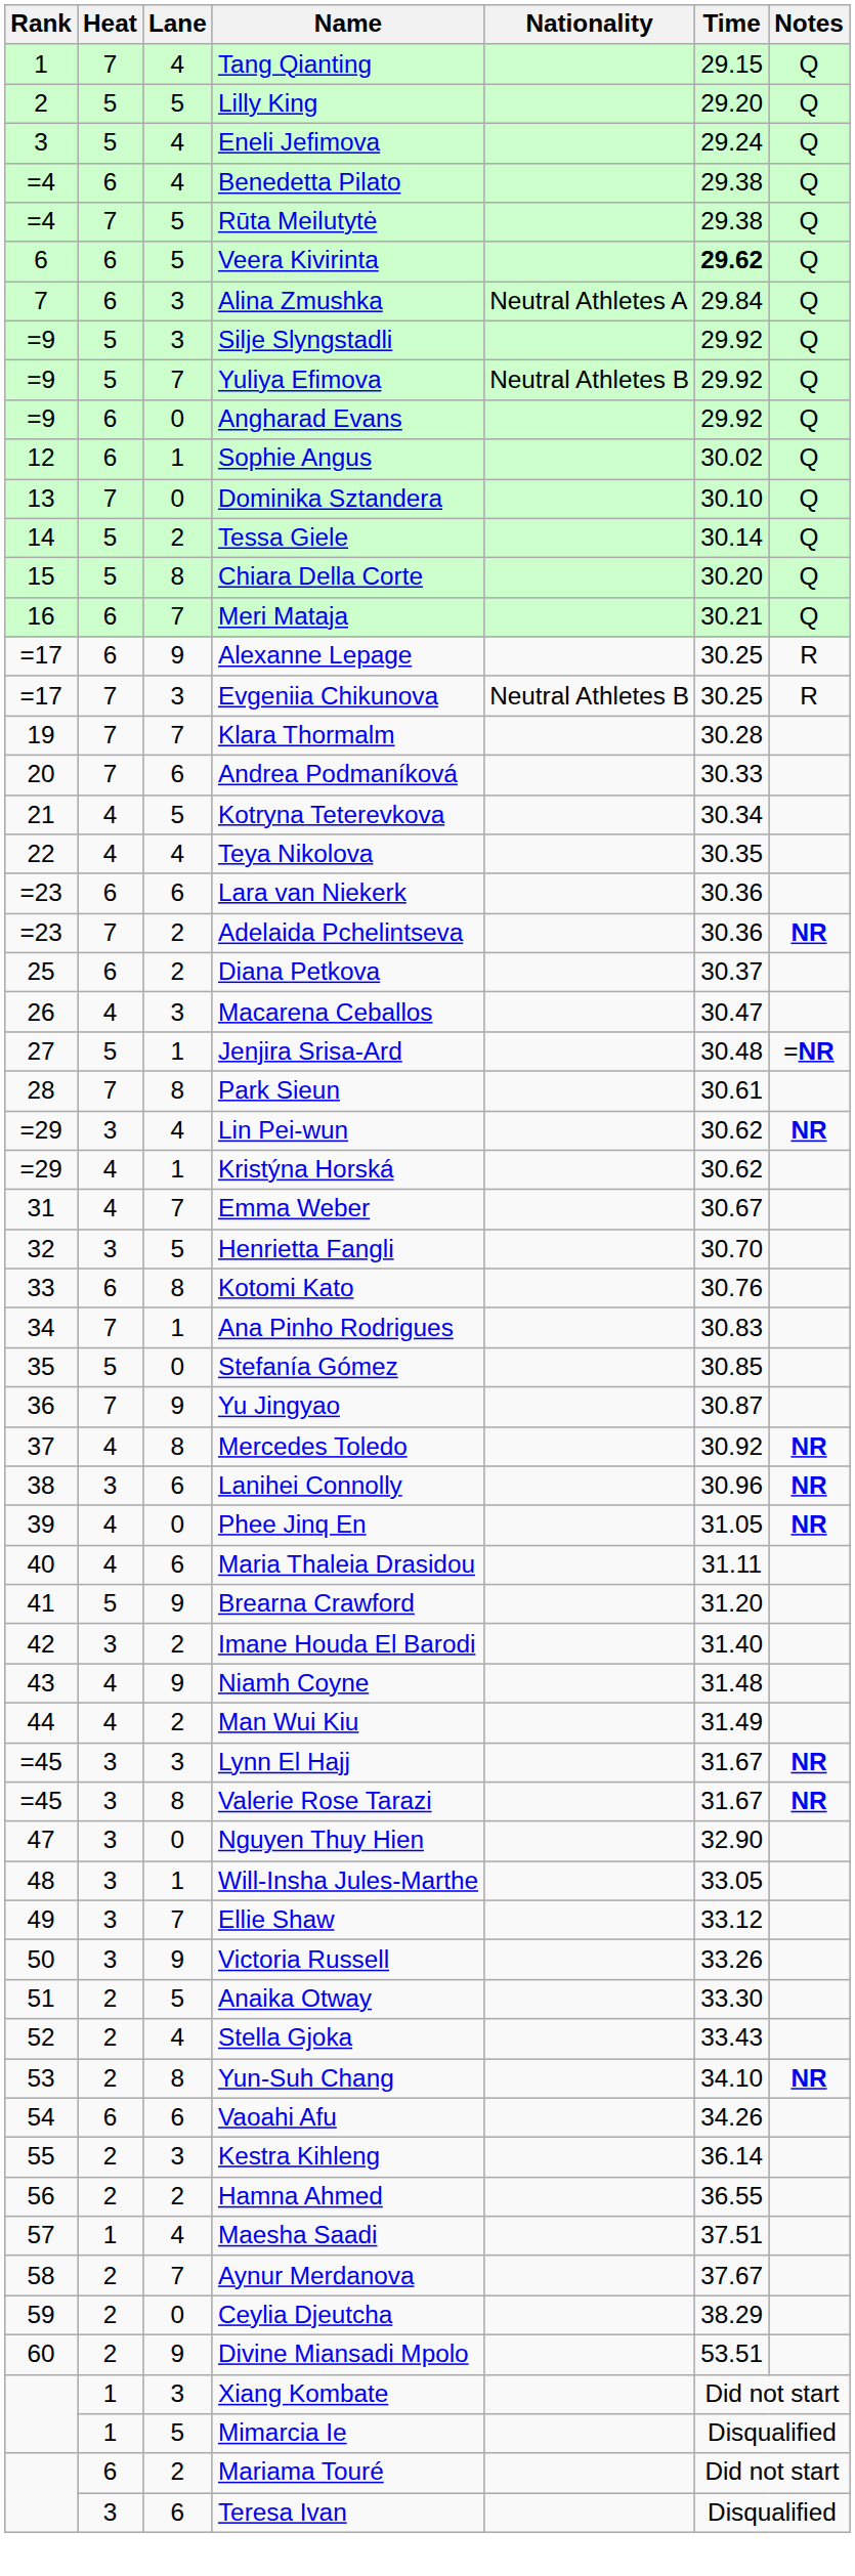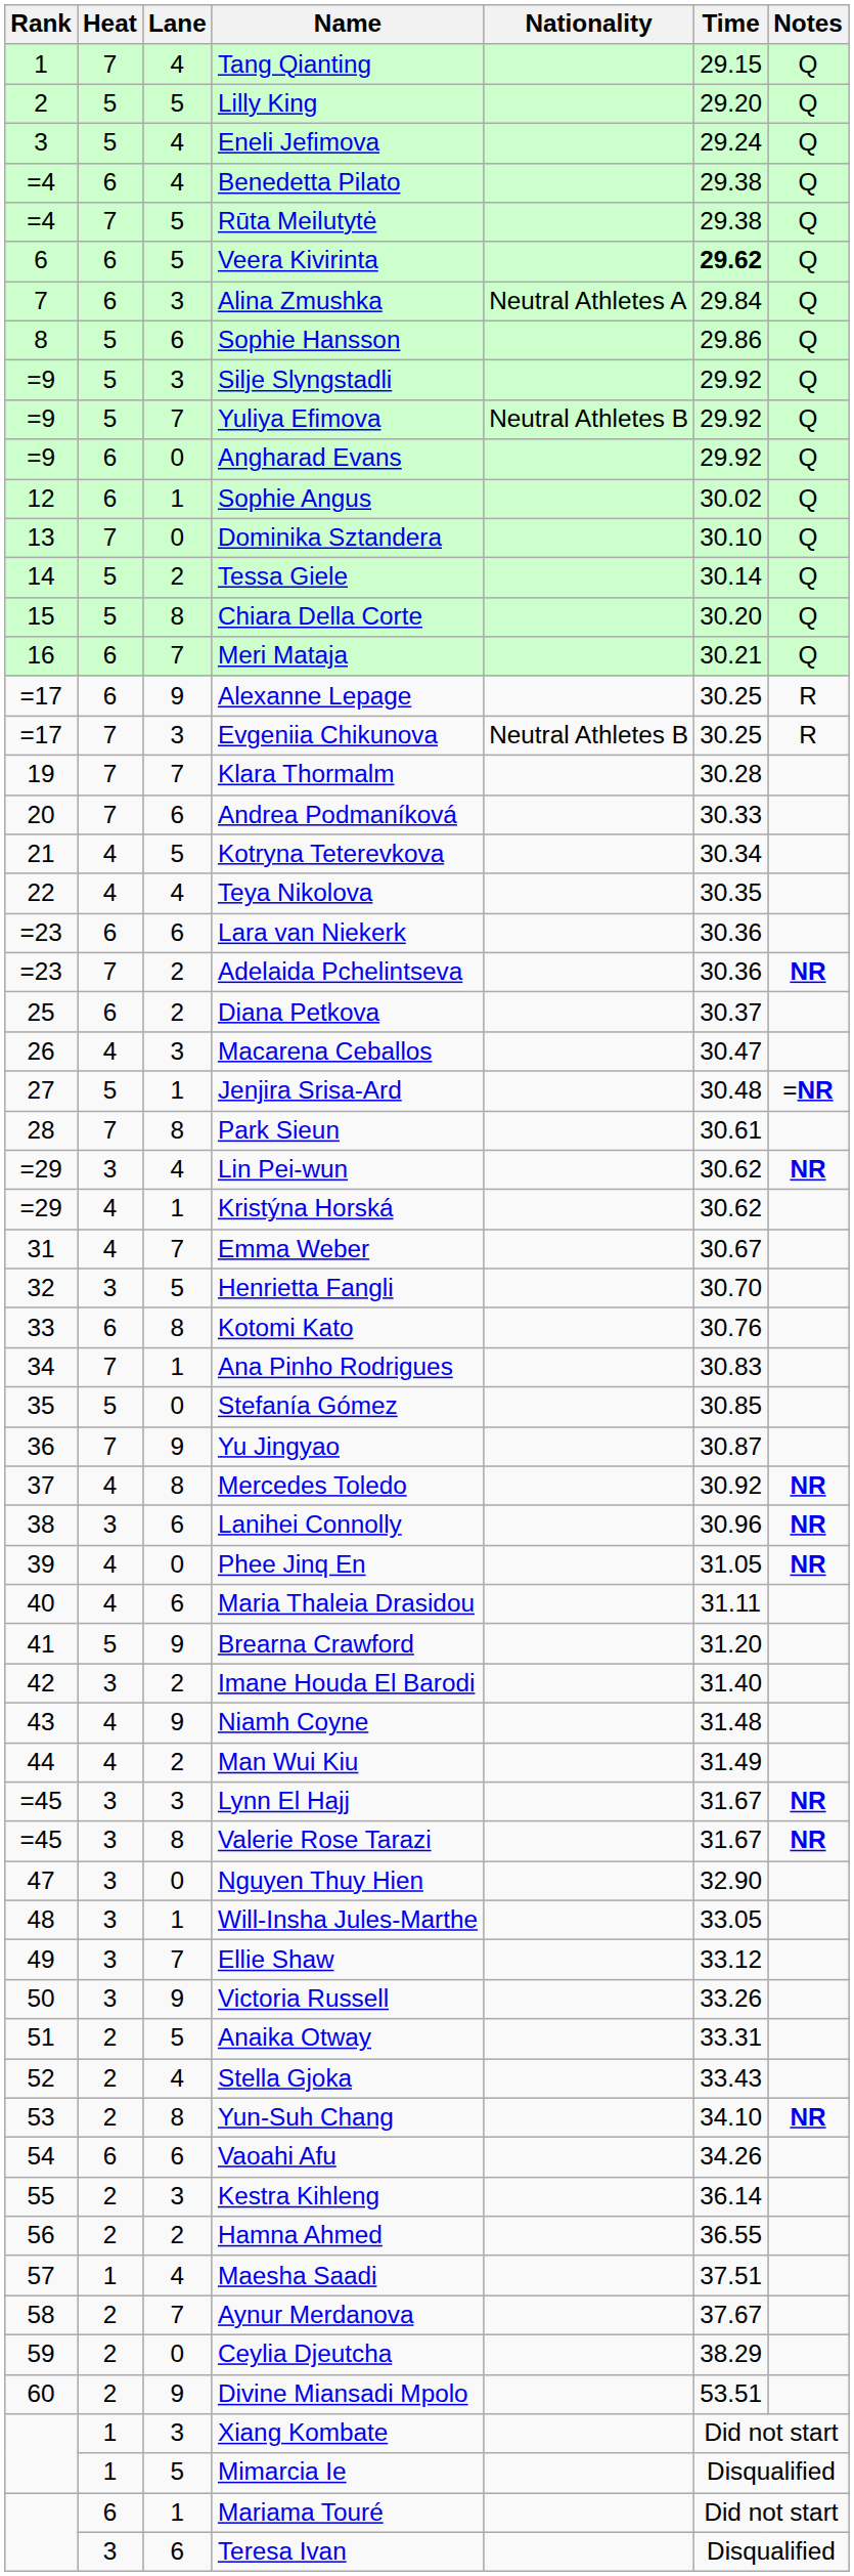 <table class="wikitable sortable" style="text-align:center">
 <tr>
 <th>Rank</th>
 <th>Heat</th>
 <th>Lane</th>
 <th>Name</th>
 <th>Nationality</th>
 <th>Time</th>
 <th>Notes</th>
 </tr>
 <tr bgcolor=ccffcc>
 <td>1</td>
 <td>7</td>
 <td>4</td>
 <td align="left"><a href='#'>Tang Qianting</a></td>
 <td align="left"></td>
 <td>29.15</td>
 <td>Q</td>
 </tr>
 <tr bgcolor=ccffcc>
 <td>2</td>
 <td>5</td>
 <td>5</td>
 <td align="left"><a href='#'>Lilly King</a></td>
 <td align="left"></td>
 <td>29.20</td>
 <td>Q</td>
 </tr>
 <tr bgcolor=ccffcc>
 <td>3</td>
 <td>5</td>
 <td>4</td>
 <td align="left"><a href='#'>Eneli Jefimova</a></td>
 <td align="left"></td>
 <td>29.24</td>
 <td>Q</td>
 </tr>
 <tr bgcolor=ccffcc>
 <td>=4</td>
 <td>6</td>
 <td>4</td>
 <td align="left"><a href='#'>Benedetta Pilato</a></td>
 <td align="left"></td>
 <td>29.38</td>
 <td>Q</td>
 </tr>
 <tr bgcolor=ccffcc>
 <td>=4</td>
 <td>7</td>
 <td>5</td>
 <td align="left"><a href='#'>Rūta Meilutytė</a></td>
 <td align="left"></td>
 <td>29.38</td>
 <td>Q</td>
 </tr>
 <tr bgcolor=ccffcc>
 <td>6</td>
 <td>6</td>
 <td>5</td>
 <td align="left"><a href='#'>Veera Kivirinta</a></td>
 <td align="left"></td>
 <td><strong>29.62</strong></td>
 <td>Q</td>
 </tr>
 <tr bgcolor=ccffcc>
 <td>7</td>
 <td>6</td>
 <td>3</td>
 <td align="left"><a href='#'>Alina Zmushka</a></td>
 <td align="left"> Neutral Athletes A</td>
 <td>29.84</td>
+<td>Q</td>
+</tr>
+<tr bgcolor=ccffcc>
+<td>8</td>
+<td>5</td>
+<td>6</td>
+<td align="left"><a href='#'>Sophie Hansson</a></td>
+<td align="left"></td>
+<td>29.86</td>
 <td>Q</td>
 </tr>
 <tr bgcolor=ccffcc>
 <td>=9</td>
 <td>5</td>
 <td>3</td>
 <td align="left"><a href='#'>Silje Slyngstadli</a></td>
 <td align="left"></td>
 <td>29.92</td>
 <td>Q</td>
 </tr>
 <tr bgcolor=ccffcc>
 <td>=9</td>
 <td>5</td>
 <td>7</td>
 <td align="left"><a href='#'>Yuliya Efimova</a></td>
 <td align="left"> Neutral Athletes B</td>
 <td>29.92</td>
 <td>Q</td>
 </tr>
 <tr bgcolor=ccffcc>
 <td>=9</td>
 <td>6</td>
 <td>0</td>
 <td align="left"><a href='#'>Angharad Evans</a></td>
 <td align="left"></td>
 <td>29.92</td>
 <td>Q</td>
 </tr>
 <tr bgcolor=ccffcc>
 <td>12</td>
 <td>6</td>
 <td>1</td>
 <td align="left"><a href='#'>Sophie Angus</a></td>
 <td align="left"></td>
 <td>30.02</td>
 <td>Q</td>
 </tr>
 <tr bgcolor=ccffcc>
 <td>13</td>
 <td>7</td>
 <td>0</td>
 <td align="left"><a href='#'>Dominika Sztandera</a></td>
 <td align="left"></td>
 <td>30.10</td>
 <td>Q</td>
 </tr>
 <tr bgcolor=ccffcc>
 <td>14</td>
 <td>5</td>
 <td>2</td>
 <td align="left"><a href='#'>Tessa Giele</a></td>
 <td align="left"></td>
 <td>30.14</td>
 <td>Q</td>
 </tr>
 <tr bgcolor=ccffcc>
 <td>15</td>
 <td>5</td>
 <td>8</td>
 <td align="left"><a href='#'>Chiara Della Corte</a></td>
 <td align="left"></td>
 <td>30.20</td>
 <td>Q</td>
 </tr>
 <tr bgcolor=ccffcc>
 <td>16</td>
 <td>6</td>
 <td>7</td>
 <td align="left"><a href='#'>Meri Mataja</a></td>
 <td align="left"></td>
 <td>30.21</td>
 <td>Q</td>
 </tr>
 <tr>
 <td>=17</td>
 <td>6</td>
 <td>9</td>
 <td align="left"><a href='#'>Alexanne Lepage</a></td>
 <td align="left"></td>
 <td>30.25</td>
 <td>R</td>
 </tr>
 <tr>
 <td>=17</td>
 <td>7</td>
 <td>3</td>
 <td align="left"><a href='#'>Evgeniia Chikunova</a></td>
 <td align="left"> Neutral Athletes B</td>
 <td>30.25</td>
 <td>R</td>
 </tr>
 <tr>
 <td>19</td>
 <td>7</td>
 <td>7</td>
 <td align="left"><a href='#'>Klara Thormalm</a></td>
 <td align="left"></td>
 <td>30.28</td>
 <td></td>
 </tr>
 <tr>
 <td>20</td>
 <td>7</td>
 <td>6</td>
 <td align="left"><a href='#'>Andrea Podmaníková</a></td>
 <td align="left"></td>
 <td>30.33</td>
 <td></td>
 </tr>
 <tr>
 <td>21</td>
 <td>4</td>
 <td>5</td>
 <td align="left"><a href='#'>Kotryna Teterevkova</a></td>
 <td align="left"></td>
 <td>30.34</td>
 <td></td>
 </tr>
 <tr>
 <td>22</td>
 <td>4</td>
 <td>4</td>
 <td align="left"><a href='#'>Teya Nikolova</a></td>
 <td align="left"></td>
 <td>30.35</td>
 <td></td>
 </tr>
 <tr>
 <td>=23</td>
 <td>6</td>
 <td>6</td>
 <td align="left"><a href='#'>Lara van Niekerk</a></td>
 <td align="left"></td>
 <td>30.36</td>
 <td></td>
 </tr>
 <tr>
 <td>=23</td>
 <td>7</td>
 <td>2</td>
 <td align="left"><a href='#'>Adelaida Pchelintseva</a></td>
 <td align="left"></td>
 <td>30.36</td>
 <td><strong><a href='#'>NR</a></strong></td>
 </tr>
 <tr>
 <td>25</td>
 <td>6</td>
 <td>2</td>
 <td align="left"><a href='#'>Diana Petkova</a></td>
 <td align="left"></td>
 <td>30.37</td>
 <td></td>
 </tr>
 <tr>
 <td>26</td>
 <td>4</td>
 <td>3</td>
 <td align="left"><a href='#'>Macarena Ceballos</a></td>
 <td align="left"></td>
 <td>30.47</td>
 <td></td>
 </tr>
 <tr>
 <td>27</td>
 <td>5</td>
 <td>1</td>
 <td align="left"><a href='#'>Jenjira Srisa-Ard</a></td>
 <td align="left"></td>
 <td>30.48</td>
 <td>=<strong><a href='#'>NR</a></strong></td>
 </tr>
 <tr>
 <td>28</td>
 <td>7</td>
 <td>8</td>
 <td align="left"><a href='#'>Park Sieun</a></td>
 <td align="left"></td>
 <td>30.61</td>
 <td></td>
 </tr>
 <tr>
 <td>=29</td>
 <td>3</td>
 <td>4</td>
 <td align="left"><a href='#'>Lin Pei-wun</a></td>
 <td align="left"></td>
 <td>30.62</td>
 <td><strong><a href='#'>NR</a></strong></td>
 </tr>
 <tr>
 <td>=29</td>
 <td>4</td>
 <td>1</td>
 <td align="left"><a href='#'>Kristýna Horská</a></td>
 <td align="left"></td>
 <td>30.62</td>
 <td></td>
 </tr>
 <tr>
 <td>31</td>
 <td>4</td>
 <td>7</td>
 <td align="left"><a href='#'>Emma Weber</a></td>
 <td align="left"></td>
 <td>30.67</td>
 <td></td>
 </tr>
 <tr>
 <td>32</td>
 <td>3</td>
 <td>5</td>
 <td align="left"><a href='#'>Henrietta Fangli</a></td>
 <td align="left"></td>
 <td>30.70</td>
 <td></td>
 </tr>
 <tr>
 <td>33</td>
 <td>6</td>
 <td>8</td>
 <td align="left"><a href='#'>Kotomi Kato</a></td>
 <td align="left"></td>
 <td>30.76</td>
 <td></td>
 </tr>
 <tr>
 <td>34</td>
 <td>7</td>
 <td>1</td>
 <td align="left"><a href='#'>Ana Pinho Rodrigues</a></td>
 <td align="left"></td>
 <td>30.83</td>
 <td></td>
 </tr>
 <tr>
 <td>35</td>
 <td>5</td>
 <td>0</td>
 <td align="left"><a href='#'>Stefanía Gómez</a></td>
 <td align="left"></td>
 <td>30.85</td>
 <td></td>
 </tr>
 <tr>
 <td>36</td>
 <td>7</td>
 <td>9</td>
 <td align="left"><a href='#'>Yu Jingyao</a></td>
 <td align="left"></td>
 <td>30.87</td>
 <td></td>
 </tr>
 <tr>
 <td>37</td>
 <td>4</td>
 <td>8</td>
 <td align="left"><a href='#'>Mercedes Toledo</a></td>
 <td align="left"></td>
 <td>30.92</td>
 <td><strong><a href='#'>NR</a></strong></td>
 </tr>
 <tr>
 <td>38</td>
 <td>3</td>
 <td>6</td>
 <td align="left"><a href='#'>Lanihei Connolly</a></td>
 <td align="left"></td>
 <td>30.96</td>
 <td><strong><a href='#'>NR</a></strong></td>
 </tr>
 <tr>
 <td>39</td>
 <td>4</td>
 <td>0</td>
 <td align="left"><a href='#'>Phee Jinq En</a></td>
 <td align="left"></td>
 <td>31.05</td>
 <td><strong><a href='#'>NR</a></strong></td>
 </tr>
 <tr>
 <td>40</td>
 <td>4</td>
 <td>6</td>
 <td align="left"><a href='#'>Maria Thaleia Drasidou</a></td>
 <td align="left"></td>
 <td>31.11</td>
 <td></td>
 </tr>
 <tr>
 <td>41</td>
 <td>5</td>
 <td>9</td>
 <td align="left"><a href='#'>Brearna Crawford</a></td>
 <td align="left"></td>
 <td>31.20</td>
 <td></td>
 </tr>
 <tr>
 <td>42</td>
 <td>3</td>
 <td>2</td>
 <td align="left"><a href='#'>Imane Houda El Barodi</a></td>
 <td align="left"></td>
 <td>31.40</td>
 <td></td>
 </tr>
 <tr>
 <td>43</td>
 <td>4</td>
 <td>9</td>
 <td align="left"><a href='#'>Niamh Coyne</a></td>
 <td align="left"></td>
 <td>31.48</td>
 <td></td>
 </tr>
 <tr>
 <td>44</td>
 <td>4</td>
 <td>2</td>
 <td align="left"><a href='#'>Man Wui Kiu</a></td>
 <td align="left"></td>
 <td>31.49</td>
 <td></td>
 </tr>
 <tr>
 <td>=45</td>
 <td>3</td>
 <td>3</td>
 <td align="left"><a href='#'>Lynn El Hajj</a></td>
 <td align="left"></td>
 <td>31.67</td>
 <td><strong><a href='#'>NR</a></strong></td>
 </tr>
 <tr>
 <td>=45</td>
 <td>3</td>
 <td>8</td>
 <td align="left"><a href='#'>Valerie Rose Tarazi</a></td>
 <td align="left"></td>
 <td>31.67</td>
 <td><strong><a href='#'>NR</a></strong></td>
 </tr>
 <tr>
 <td>47</td>
 <td>3</td>
 <td>0</td>
 <td align="left"><a href='#'>Nguyen Thuy Hien</a></td>
 <td align="left"></td>
 <td>32.90</td>
 <td></td>
 </tr>
 <tr>
 <td>48</td>
 <td>3</td>
 <td>1</td>
 <td align="left"><a href='#'>Will-Insha Jules-Marthe</a></td>
 <td align="left"></td>
 <td>33.05</td>
 <td></td>
 </tr>
 <tr>
 <td>49</td>
 <td>3</td>
 <td>7</td>
 <td align="left"><a href='#'>Ellie Shaw</a></td>
 <td align="left"></td>
 <td>33.12</td>
 <td></td>
 </tr>
 <tr>
 <td>50</td>
 <td>3</td>
 <td>9</td>
 <td align="left"><a href='#'>Victoria Russell</a></td>
 <td align="left"></td>
 <td>33.26</td>
 <td></td>
 </tr>
 <tr>
 <td>51</td>
 <td>2</td>
 <td>5</td>
 <td align="left"><a href='#'>Anaika Otway</a></td>
 <td align="left"></td>
-<td>33.30</td>
+<td>33.31</td>
 <td></td>
 </tr>
 <tr>
 <td>52</td>
 <td>2</td>
 <td>4</td>
 <td align="left"><a href='#'>Stella Gjoka</a></td>
 <td align="left"></td>
 <td>33.43</td>
 <td></td>
 </tr>
 <tr>
 <td>53</td>
 <td>2</td>
 <td>8</td>
 <td align="left"><a href='#'>Yun-Suh Chang</a></td>
 <td align="left"></td>
 <td>34.10</td>
 <td><strong><a href='#'>NR</a></strong></td>
 </tr>
 <tr>
 <td>54</td>
 <td>6</td>
 <td>6</td>
 <td align="left"><a href='#'>Vaoahi Afu</a></td>
 <td align="left"></td>
 <td>34.26</td>
 <td></td>
 </tr>
 <tr>
 <td>55</td>
 <td>2</td>
 <td>3</td>
 <td align="left"><a href='#'>Kestra Kihleng</a></td>
 <td align="left"></td>
 <td>36.14</td>
 <td></td>
 </tr>
 <tr>
 <td>56</td>
 <td>2</td>
 <td>2</td>
 <td align="left"><a href='#'>Hamna Ahmed</a></td>
 <td align="left"></td>
 <td>36.55</td>
 <td></td>
 </tr>
 <tr>
 <td>57</td>
 <td>1</td>
 <td>4</td>
 <td align="left"><a href='#'>Maesha Saadi</a></td>
 <td align="left"></td>
 <td>37.51</td>
 <td></td>
 </tr>
 <tr>
 <td>58</td>
 <td>2</td>
 <td>7</td>
 <td align="left"><a href='#'>Aynur Merdanova</a></td>
 <td align="left"></td>
 <td>37.67</td>
 <td></td>
 </tr>
 <tr>
 <td>59</td>
 <td>2</td>
 <td>0</td>
 <td align="left"><a href='#'>Ceylia Djeutcha</a></td>
 <td align="left"></td>
 <td>38.29</td>
 <td></td>
 </tr>
 <tr>
 <td>60</td>
 <td>2</td>
 <td>9</td>
 <td align="left"><a href='#'>Divine Miansadi Mpolo</a></td>
 <td align="left"></td>
 <td>53.51</td>
 <td></td>
 </tr>
 <tr>
 <td rowspan="2"></td>
 <td>1</td>
 <td>3</td>
 <td align="left"><a href='#'>Xiang Kombate</a></td>
 <td align="left"></td>
 <td colspan="2">Did not start</td>
 </tr>
 <tr>
 <td>1</td>
 <td>5</td>
 <td align="left"><a href='#'>Mimarcia Ie</a></td>
 <td align="left"></td>
 <td colspan="2">Disqualified</td>
 </tr>
 <tr>
 <td rowspan="2"></td>
 <td>6</td>
-<td>2</td>
+<td>1</td>
 <td align="left"><a href='#'>Mariama Touré</a></td>
 <td align="left"></td>
 <td colspan="2">Did not start</td>
 </tr>
 <tr>
 <td>3</td>
 <td>6</td>
 <td align="left"><a href='#'>Teresa Ivan</a></td>
 <td align="left"></td>
 <td colspan="2">Disqualified</td>
 </tr>
 </table>
